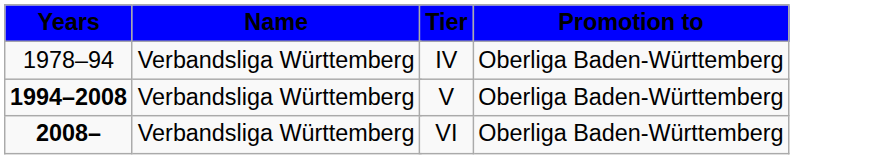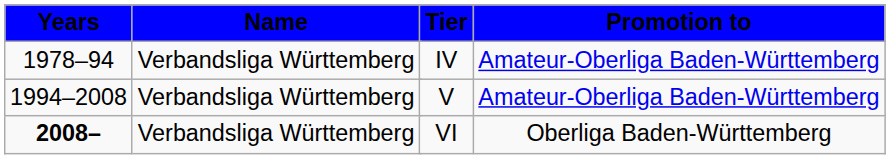 <table class="wikitable">
 <tr align="center" style="background:blue">
 <td><strong>Years</strong></td>
 <td colspan=2><strong>Name</strong></td>
 <td><strong>Tier</strong></td>
 <td><strong>Promotion to</strong></td>
 </tr>
 <tr align="center">
 <td>1978–94</td>
 <td colspan=2>Verbandsliga Württemberg</td>
 <td>IV</td>
-<td>Oberliga Baden-Württemberg</td>
+<td><a href='#'>Amateur-Oberliga Baden-Württemberg</a></td>
 </tr>
 <tr align="center">
-<td><strong>1994–2008</strong></td>
+<td>1994–2008</td>
 <td colspan=2>Verbandsliga Württemberg</td>
 <td>V</td>
-<td>Oberliga Baden-Württemberg</td>
+<td><a href='#'>Amateur-Oberliga Baden-Württemberg</a></td>
 </tr>
 <tr align="center">
 <td><strong>2008–</strong></td>
 <td colspan=2>Verbandsliga Württemberg</td>
 <td>VI</td>
 <td>Oberliga Baden-Württemberg</td>
 </tr>
 </table>
